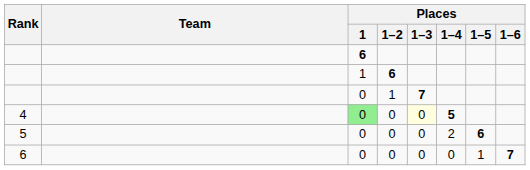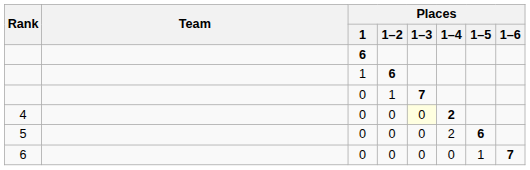 <table class="wikitable" style="text-align:center">
 <tr>
 <th rowspan="2" width=40>Rank</th>
 <th rowspan="2" width=380>Team</th>
 <th colspan="7">Places</th>
 </tr>
 <tr>
 <th width=30>1</th>
 <th width=30>1–2</th>
 <th width=30>1–3</th>
 <th width=30>1–4</th>
 <th width=30>1–5</th>
 <th width=30>1–6</th>
 </tr>
 <tr>
 <td></td>
 <td align=left></td>
 <td><strong>6</strong></td>
 <td></td>
 <td></td>
 <td></td>
 <td></td>
 <td></td>
 </tr>
 <tr>
 <td></td>
 <td align=left></td>
 <td>1</td>
 <td><strong>6</strong></td>
 <td></td>
 <td></td>
 <td></td>
 <td></td>
 </tr>
 <tr>
 <td></td>
 <td align=left></td>
 <td>0</td>
 <td>1</td>
 <td><strong>7</strong></td>
 <td></td>
 <td></td>
 <td></td>
 </tr>
 <tr>
 <td>4</td>
 <td align=left></td>
-<td style="background: lightgreen;">0</td>
+<td>0</td>
 <td>0</td>
 <td style="background: lightyellow;">0</td>
-<td><strong>5</strong></td>
+<td><strong>2</strong></td>
 <td></td>
 <td></td>
 </tr>
 <tr>
 <td>5</td>
 <td align=left></td>
 <td>0</td>
 <td>0</td>
 <td>0</td>
 <td>2</td>
 <td><strong>6</strong></td>
 <td></td>
 </tr>
 <tr>
 <td>6</td>
 <td align=left></td>
 <td>0</td>
 <td>0</td>
 <td>0</td>
 <td>0</td>
 <td>1</td>
 <td><strong>7</strong></td>
 </tr>
 </table>
